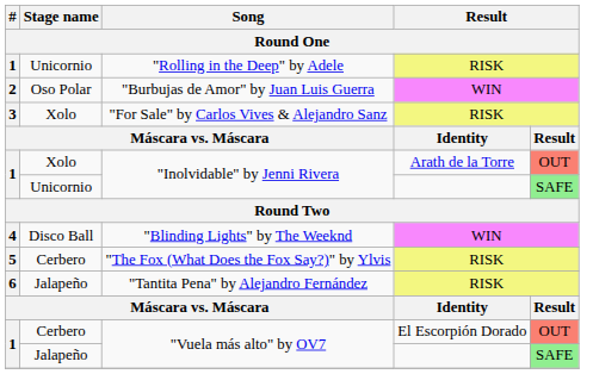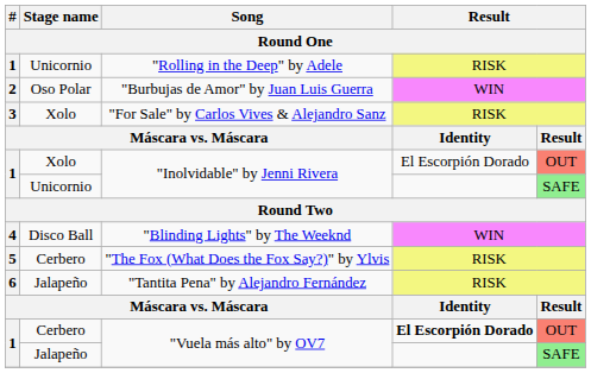 <table class="wikitable plainrowheaders" style="text-align: center;">
 <tr>
 <th>#</th>
 <th>Stage name</th>
 <th>Song</th>
 <th colspan=2>Result</th>
 </tr>
 <tr>
 <th colspan="5">Round One</th>
 </tr>
 <tr>
 <th>1</th>
 <td>Unicornio</td>
 <td>"<a href='#'>Rolling in the Deep</a>" by <a href='#'>Adele</a></td>
 <td colspan=2 bgcolor=#F3F781>RISK</td>
 </tr>
 <tr>
 <th>2</th>
 <td>Oso Polar</td>
 <td>"Burbujas de Amor" by <a href='#'>Juan Luis Guerra</a></td>
 <td colspan=2 bgcolor=#F888FD>WIN</td>
 </tr>
 <tr>
 <th>3</th>
 <td>Xolo</td>
 <td>"For Sale" by <a href='#'>Carlos Vives</a> & <a href='#'>Alejandro Sanz</a></td>
 <td colspan=2 bgcolor=#F3F781>RISK</td>
 </tr>
 <tr>
 <th colspan="3">Máscara vs. Máscara</th>
 <th>Identity</th>
 <th>Result</th>
 </tr>
 <tr>
 <th rowspan="2">1</th>
 <td>Xolo</td>
 <td rowspan="2">"Inolvidable" by <a href='#'>Jenni Rivera</a></td>
-<td><a href='#'>Arath de la Torre</a></td>
+<td>El Escorpión Dorado</td>
 <td bgcolor=salmon>OUT</td>
 </tr>
 <tr>
 <td>Unicornio</td>
 <td></td>
 <td bgcolor=lightgreen>SAFE</td>
 </tr>
 <tr>
 <th colspan="5">Round Two</th>
 </tr>
 <tr>
 <th>4</th>
 <td>Disco Ball</td>
 <td>"<a href='#'>Blinding Lights</a>" by <a href='#'>The Weeknd</a></td>
 <td colspan=2 bgcolor=#F888FD>WIN</td>
 </tr>
 <tr>
 <th>5</th>
 <td>Cerbero</td>
 <td>"<a href='#'>The Fox (What Does the Fox Say?)</a>" by <a href='#'>Ylvis</a></td>
 <td colspan=2 bgcolor=#F3F781>RISK</td>
 </tr>
 <tr>
 <th>6</th>
 <td>Jalapeño</td>
 <td>"Tantita Pena" by <a href='#'>Alejandro Fernández</a></td>
 <td colspan=2 bgcolor=#F3F781>RISK</td>
 </tr>
 <tr>
 <th colspan="3">Máscara vs. Máscara</th>
 <th>Identity</th>
 <th>Result</th>
 </tr>
 <tr>
 <th rowspan="2">1</th>
 <td>Cerbero</td>
 <td rowspan="2">"Vuela más alto" by <a href='#'>OV7</a></td>
-<td>El Escorpión Dorado</td>
+<td><strong>El Escorpión Dorado</strong></td>
 <td bgcolor=salmon>OUT</td>
 </tr>
 <tr>
 <td>Jalapeño</td>
 <td></td>
 <td bgcolor=lightgreen>SAFE</td>
 </tr>
 <tr>
 </tr>
 </table>
